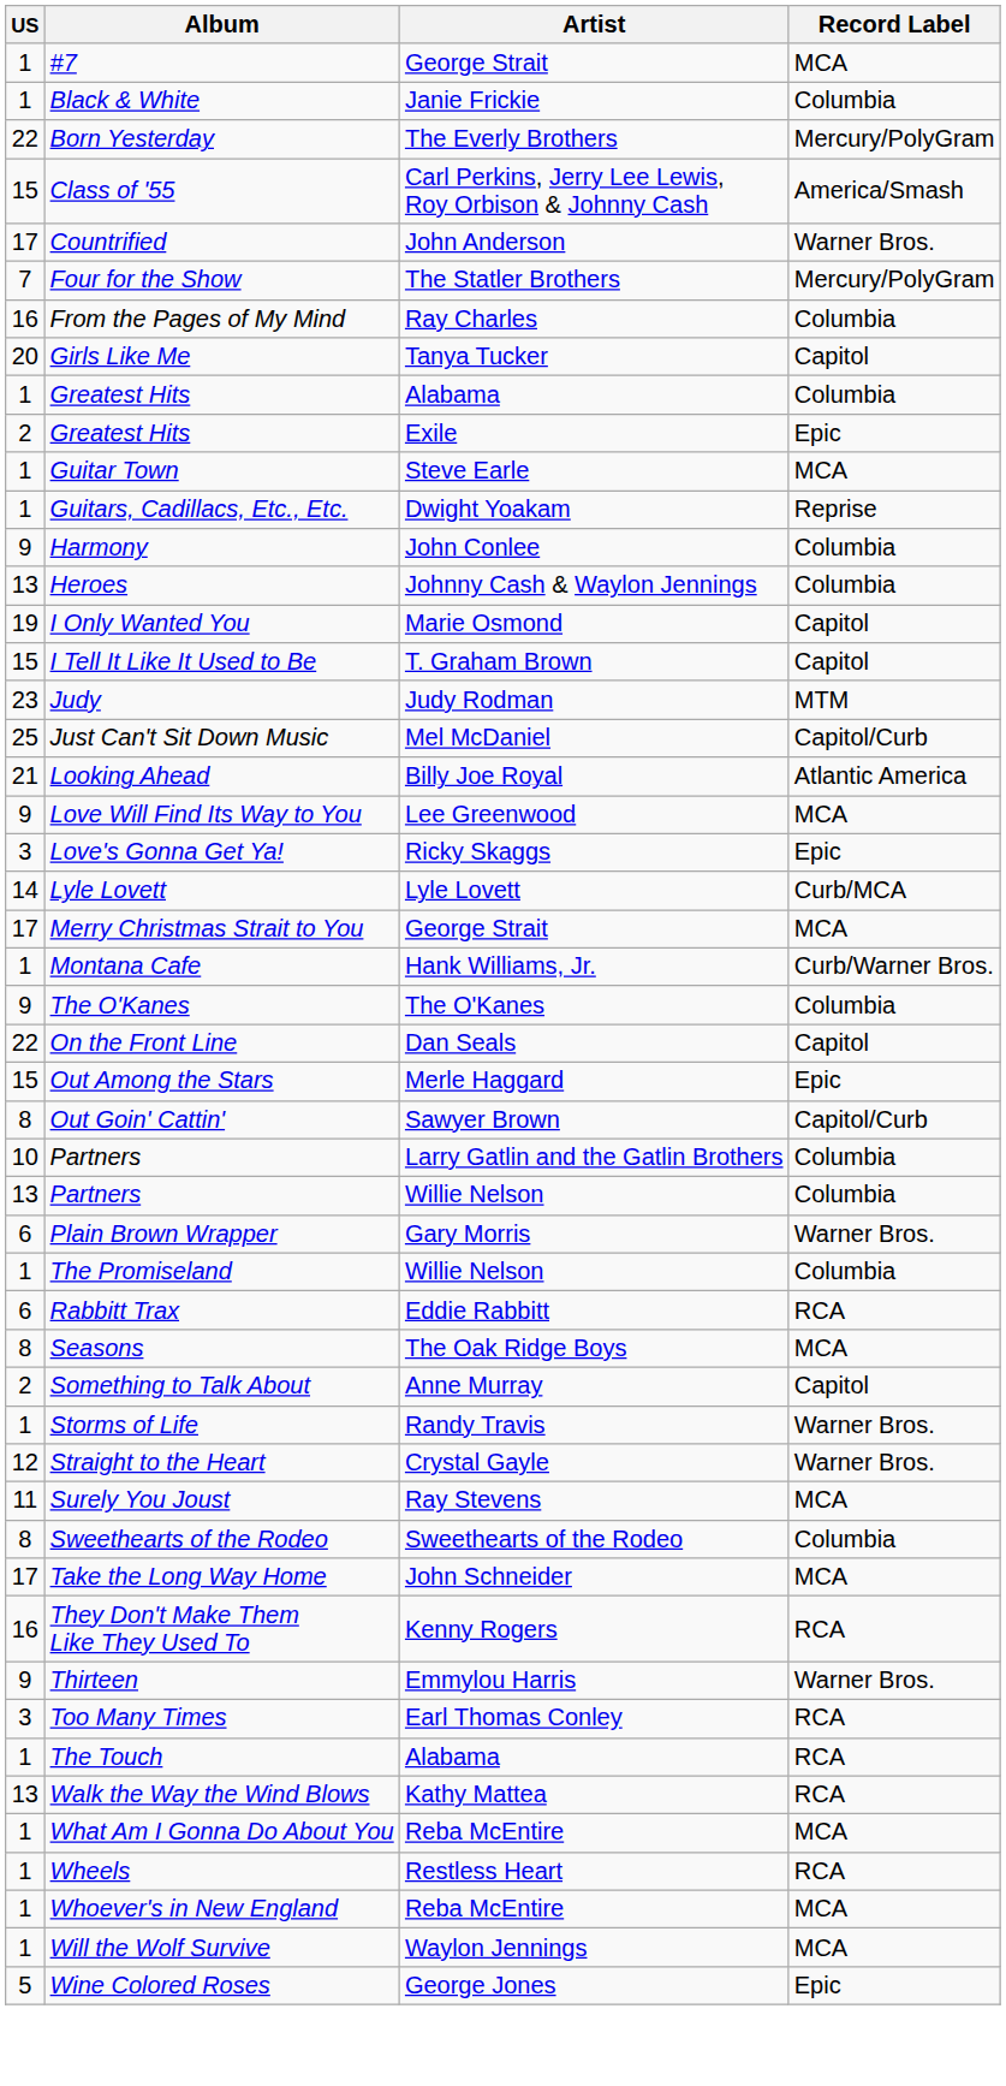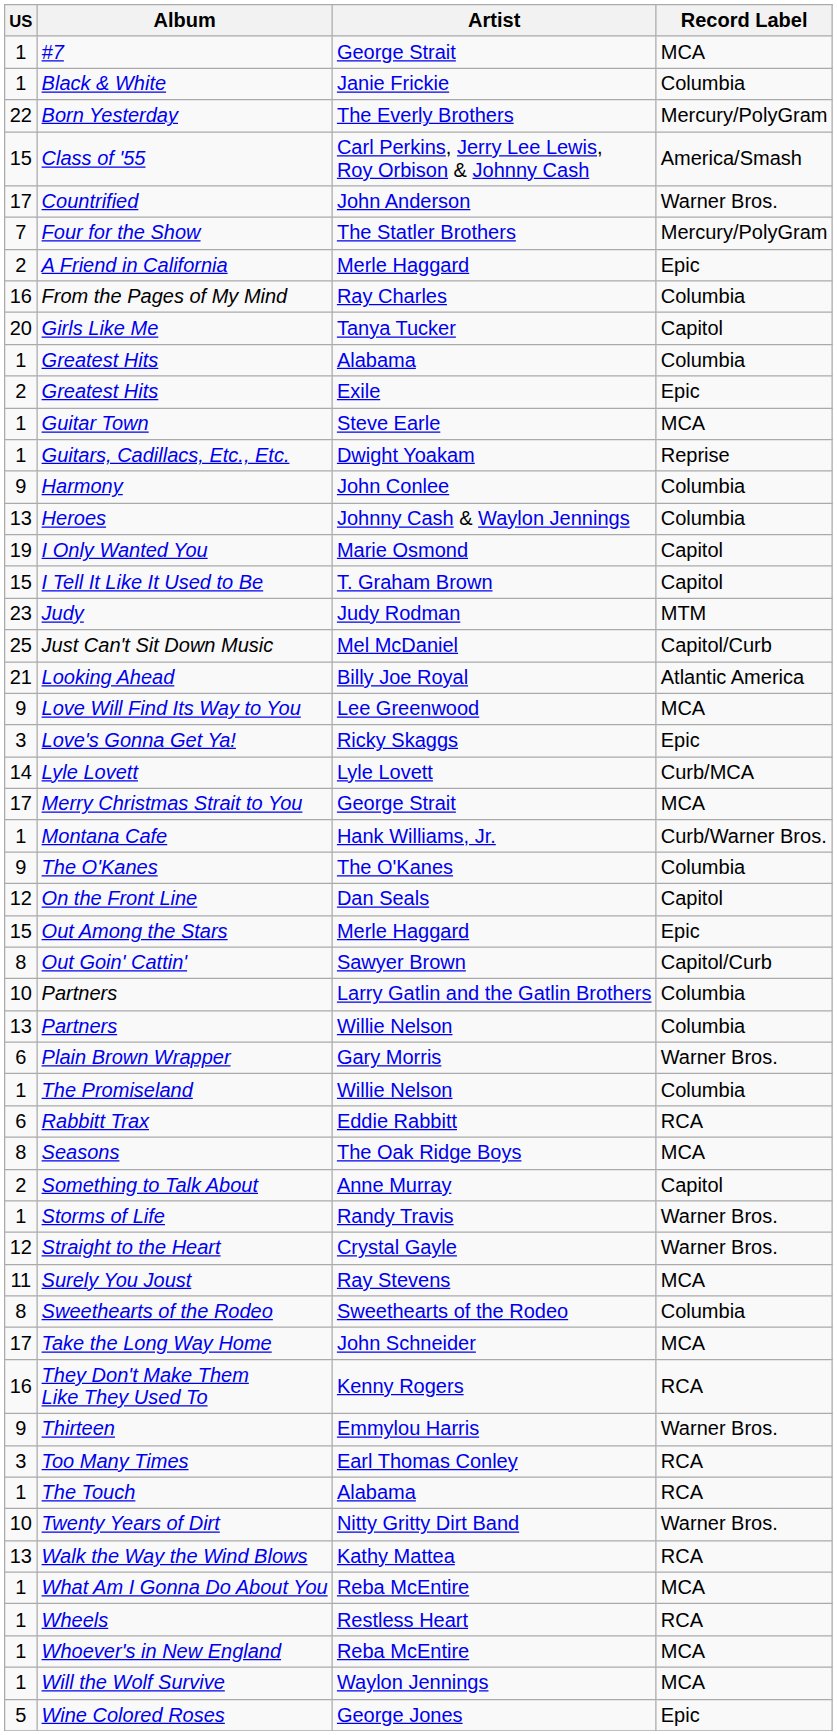 <table class="wikitable sortable">
 <tr>
 <th><small>US</small></th>
 <th>Album</th>
 <th>Artist</th>
 <th>Record Label</th>
 </tr>
 <tr>
 <td align="center">1</td>
 <td><em><a href='#'>#7</a></em></td>
 <td><a href='#'>George Strait</a></td>
 <td>MCA</td>
 </tr>
 <tr>
 <td align="center">1</td>
 <td><em><a href='#'>Black & White</a></em></td>
 <td><a href='#'>Janie Frickie</a></td>
 <td>Columbia</td>
 </tr>
 <tr>
 <td align="center">22</td>
 <td><em><a href='#'>Born Yesterday</a></em></td>
 <td><a href='#'>The Everly Brothers</a></td>
 <td>Mercury/PolyGram</td>
 </tr>
 <tr>
 <td align="center">15</td>
 <td><em><a href='#'>Class of '55</a></em></td>
 <td><a href='#'>Carl Perkins</a>, <a href='#'>Jerry Lee Lewis</a>,<br><a href='#'>Roy Orbison</a> & <a href='#'>Johnny Cash</a></td>
 <td>America/Smash</td>
 </tr>
 <tr>
 <td align="center">17</td>
 <td><em><a href='#'>Countrified</a></em></td>
 <td><a href='#'>John Anderson</a></td>
 <td>Warner Bros.</td>
 </tr>
 <tr>
 <td align="center">7</td>
 <td><em><a href='#'>Four for the Show</a></em></td>
 <td><a href='#'>The Statler Brothers</a></td>
 <td>Mercury/PolyGram</td>
+</tr>
+<tr>
+<td align="center">2</td>
+<td><em><a href='#'>A Friend in California</a></em></td>
+<td><a href='#'>Merle Haggard</a></td>
+<td>Epic</td>
 </tr>
 <tr>
 <td align="center">16</td>
 <td><em>From the Pages of My Mind</em></td>
 <td><a href='#'>Ray Charles</a></td>
 <td>Columbia</td>
 </tr>
 <tr>
 <td align="center">20</td>
 <td><em><a href='#'>Girls Like Me</a></em></td>
 <td><a href='#'>Tanya Tucker</a></td>
 <td>Capitol</td>
 </tr>
 <tr>
 <td align="center">1</td>
 <td><em><a href='#'>Greatest Hits</a></em></td>
 <td><a href='#'>Alabama</a></td>
 <td>Columbia</td>
 </tr>
 <tr>
 <td align="center">2</td>
 <td><em><a href='#'>Greatest Hits</a></em></td>
 <td><a href='#'>Exile</a></td>
 <td>Epic</td>
 </tr>
 <tr>
 <td align="center">1</td>
 <td><em><a href='#'>Guitar Town</a></em></td>
 <td><a href='#'>Steve Earle</a></td>
 <td>MCA</td>
 </tr>
 <tr>
 <td align="center">1</td>
 <td><em><a href='#'>Guitars, Cadillacs, Etc., Etc.</a></em></td>
 <td><a href='#'>Dwight Yoakam</a></td>
 <td>Reprise</td>
 </tr>
 <tr>
 <td align="center">9</td>
 <td><em><a href='#'>Harmony</a></em></td>
 <td><a href='#'>John Conlee</a></td>
 <td>Columbia</td>
 </tr>
 <tr>
 <td align="center">13</td>
 <td><em><a href='#'>Heroes</a></em></td>
 <td><a href='#'>Johnny Cash</a> & <a href='#'>Waylon Jennings</a></td>
 <td>Columbia</td>
 </tr>
 <tr>
 <td align="center">19</td>
 <td><em><a href='#'>I Only Wanted You</a></em></td>
 <td><a href='#'>Marie Osmond</a></td>
 <td>Capitol</td>
 </tr>
 <tr>
 <td align="center">15</td>
 <td><em><a href='#'>I Tell It Like It Used to Be</a></em></td>
 <td><a href='#'>T. Graham Brown</a></td>
 <td>Capitol</td>
 </tr>
 <tr>
 <td align="center">23</td>
 <td><em><a href='#'>Judy</a></em></td>
 <td><a href='#'>Judy Rodman</a></td>
 <td>MTM</td>
 </tr>
 <tr>
 <td align="center">25</td>
 <td><em>Just Can't Sit Down Music</em></td>
 <td><a href='#'>Mel McDaniel</a></td>
 <td>Capitol/Curb</td>
 </tr>
 <tr>
 <td align="center">21</td>
 <td><em><a href='#'>Looking Ahead</a></em></td>
 <td><a href='#'>Billy Joe Royal</a></td>
 <td>Atlantic America</td>
 </tr>
 <tr>
 <td align="center">9</td>
 <td><em><a href='#'>Love Will Find Its Way to You</a></em></td>
 <td><a href='#'>Lee Greenwood</a></td>
 <td>MCA</td>
 </tr>
 <tr>
 <td align="center">3</td>
 <td><em><a href='#'>Love's Gonna Get Ya!</a></em></td>
 <td><a href='#'>Ricky Skaggs</a></td>
 <td>Epic</td>
 </tr>
 <tr>
 <td align="center">14</td>
 <td><em><a href='#'>Lyle Lovett</a></em></td>
 <td><a href='#'>Lyle Lovett</a></td>
 <td>Curb/MCA</td>
 </tr>
 <tr>
 <td align="center">17</td>
 <td><em><a href='#'>Merry Christmas Strait to You</a></em></td>
 <td><a href='#'>George Strait</a></td>
 <td>MCA</td>
 </tr>
 <tr>
 <td align="center">1</td>
 <td><em><a href='#'>Montana Cafe</a></em></td>
 <td><a href='#'>Hank Williams, Jr.</a></td>
 <td>Curb/Warner Bros.</td>
 </tr>
 <tr>
 <td align="center">9</td>
 <td><em><a href='#'>The O'Kanes</a></em></td>
 <td><a href='#'>The O'Kanes</a></td>
 <td>Columbia</td>
 </tr>
 <tr>
-<td align="center">22</td>
+<td align="center">12</td>
 <td><em><a href='#'>On the Front Line</a></em></td>
 <td><a href='#'>Dan Seals</a></td>
 <td>Capitol</td>
 </tr>
 <tr>
 <td align="center">15</td>
 <td><em><a href='#'>Out Among the Stars</a></em></td>
 <td><a href='#'>Merle Haggard</a></td>
 <td>Epic</td>
 </tr>
 <tr>
 <td align="center">8</td>
 <td><em><a href='#'>Out Goin' Cattin'</a></em></td>
 <td><a href='#'>Sawyer Brown</a></td>
 <td>Capitol/Curb</td>
 </tr>
 <tr>
 <td align="center">10</td>
 <td><em>Partners</em></td>
 <td><a href='#'>Larry Gatlin and the Gatlin Brothers</a></td>
 <td>Columbia</td>
 </tr>
 <tr>
 <td align="center">13</td>
 <td><em><a href='#'>Partners</a></em></td>
 <td><a href='#'>Willie Nelson</a></td>
 <td>Columbia</td>
 </tr>
 <tr>
 <td align="center">6</td>
 <td><em><a href='#'>Plain Brown Wrapper</a></em></td>
 <td><a href='#'>Gary Morris</a></td>
 <td>Warner Bros.</td>
 </tr>
 <tr>
 <td align="center">1</td>
 <td><em><a href='#'>The Promiseland</a></em></td>
 <td><a href='#'>Willie Nelson</a></td>
 <td>Columbia</td>
 </tr>
 <tr>
 <td align="center">6</td>
 <td><em><a href='#'>Rabbitt Trax</a></em></td>
 <td><a href='#'>Eddie Rabbitt</a></td>
 <td>RCA</td>
 </tr>
 <tr>
 <td align="center">8</td>
 <td><em><a href='#'>Seasons</a></em></td>
 <td><a href='#'>The Oak Ridge Boys</a></td>
 <td>MCA</td>
 </tr>
 <tr>
 <td align="center">2</td>
 <td><em><a href='#'>Something to Talk About</a></em></td>
 <td><a href='#'>Anne Murray</a></td>
 <td>Capitol</td>
 </tr>
 <tr>
 <td align="center">1</td>
 <td><em><a href='#'>Storms of Life</a></em></td>
 <td><a href='#'>Randy Travis</a></td>
 <td>Warner Bros.</td>
 </tr>
 <tr>
 <td align="center">12</td>
 <td><em><a href='#'>Straight to the Heart</a></em></td>
 <td><a href='#'>Crystal Gayle</a></td>
 <td>Warner Bros.</td>
 </tr>
 <tr>
 <td align="center">11</td>
 <td><em><a href='#'>Surely You Joust</a></em></td>
 <td><a href='#'>Ray Stevens</a></td>
 <td>MCA</td>
 </tr>
 <tr>
 <td align="center">8</td>
 <td><em><a href='#'>Sweethearts of the Rodeo</a></em></td>
 <td><a href='#'>Sweethearts of the Rodeo</a></td>
 <td>Columbia</td>
 </tr>
 <tr>
 <td align="center">17</td>
 <td><em><a href='#'>Take the Long Way Home</a></em></td>
 <td><a href='#'>John Schneider</a></td>
 <td>MCA</td>
 </tr>
 <tr>
 <td align="center">16</td>
 <td><em><a href='#'>They Don't Make Them<br>Like They Used To</a></em></td>
 <td><a href='#'>Kenny Rogers</a></td>
 <td>RCA</td>
 </tr>
 <tr>
 <td align="center">9</td>
 <td><em><a href='#'>Thirteen</a></em></td>
 <td><a href='#'>Emmylou Harris</a></td>
 <td>Warner Bros.</td>
 </tr>
 <tr>
 <td align="center">3</td>
 <td><em><a href='#'>Too Many Times</a></em></td>
 <td><a href='#'>Earl Thomas Conley</a></td>
 <td>RCA</td>
 </tr>
 <tr>
 <td align="center">1</td>
 <td><em><a href='#'>The Touch</a></em></td>
 <td><a href='#'>Alabama</a></td>
 <td>RCA</td>
 </tr>
 <tr>
+<td align="center">10</td>
+<td><em><a href='#'>Twenty Years of Dirt</a></em></td>
+<td><a href='#'>Nitty Gritty Dirt Band</a></td>
+<td>Warner Bros.</td>
+</tr>
+<tr>
 <td align="center">13</td>
 <td><em><a href='#'>Walk the Way the Wind Blows</a></em></td>
 <td><a href='#'>Kathy Mattea</a></td>
 <td>RCA</td>
 </tr>
 <tr>
 <td align="center">1</td>
 <td><em><a href='#'>What Am I Gonna Do About You</a></em></td>
 <td><a href='#'>Reba McEntire</a></td>
 <td>MCA</td>
 </tr>
 <tr>
 <td align="center">1</td>
 <td><em><a href='#'>Wheels</a></em></td>
 <td><a href='#'>Restless Heart</a></td>
 <td>RCA</td>
 </tr>
 <tr>
 <td align="center">1</td>
 <td><em><a href='#'>Whoever's in New England</a></em></td>
 <td><a href='#'>Reba McEntire</a></td>
 <td>MCA</td>
 </tr>
 <tr>
 <td align="center">1</td>
 <td><em><a href='#'>Will the Wolf Survive</a></em></td>
 <td><a href='#'>Waylon Jennings</a></td>
 <td>MCA</td>
 </tr>
 <tr>
 <td align="center">5</td>
 <td><em><a href='#'>Wine Colored Roses</a></em></td>
 <td><a href='#'>George Jones</a></td>
 <td>Epic</td>
 </tr>
 </table>
